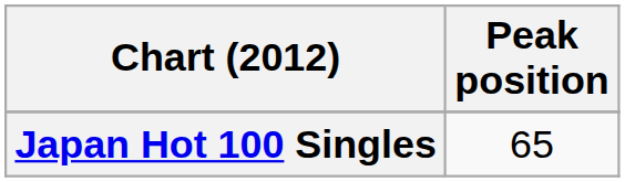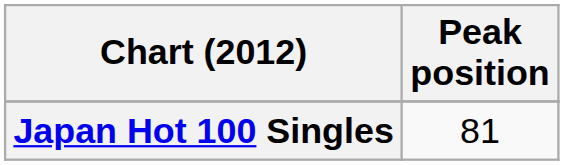 <table class="wikitable plainrowheaders" style="text-align:center">
 <tr>
 <th>Chart (2012)</th>
 <th>Peak<br>position</th>
 </tr>
 <tr>
 </tr>
 <tr>
 <th scope="row"><a href='#'>Japan Hot 100</a> Singles</th>
-<td>65</td>
+<td>81</td>
 </tr>
 </table>
